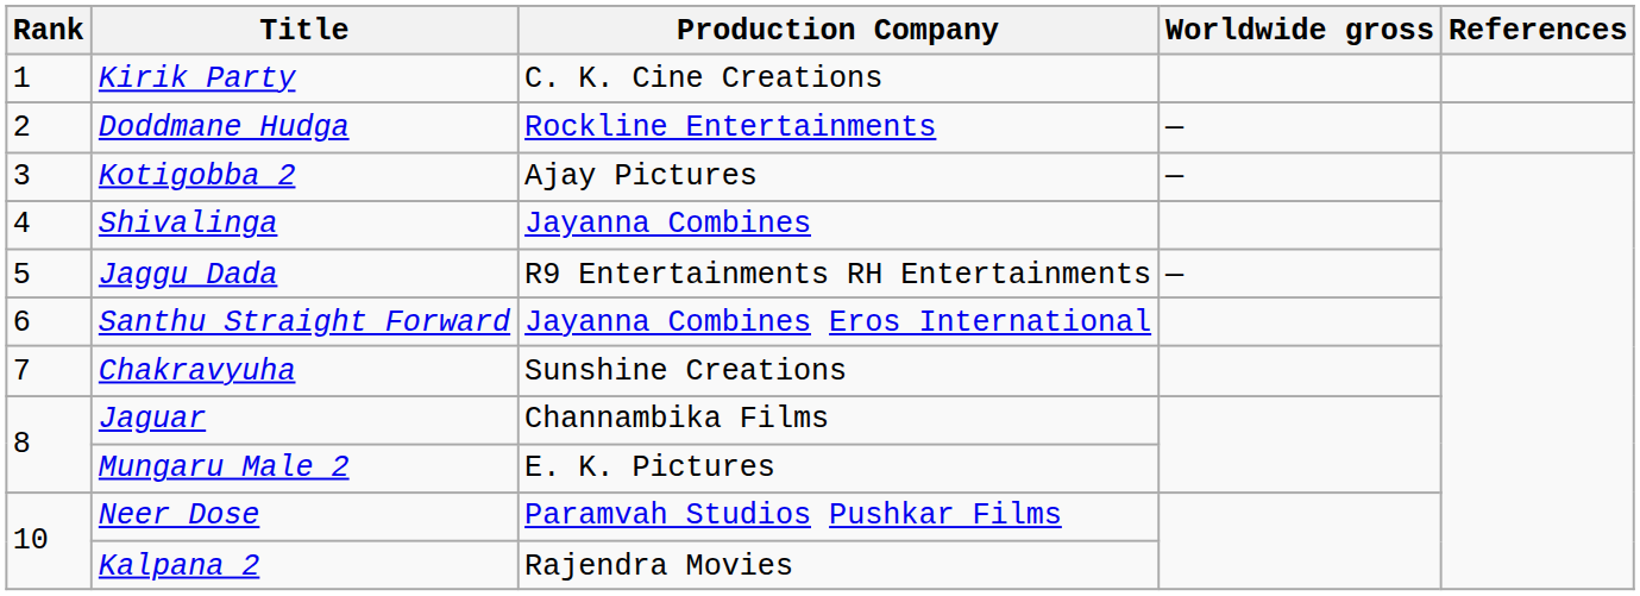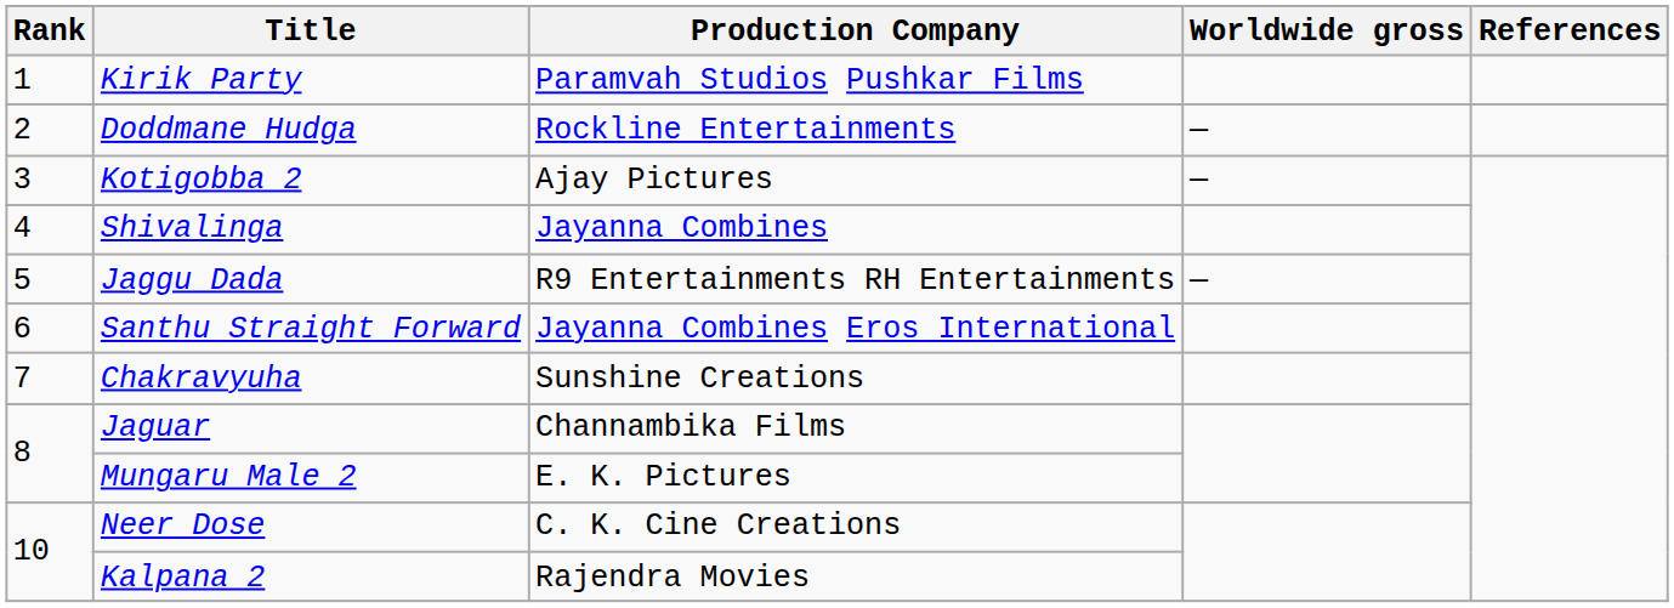 <table class="wikitable sortable" style="margin:auto; margin:auto;">
 <tr>
 <th>Rank</th>
 <th>Title</th>
 <th>Production Company</th>
 <th>Worldwide gross</th>
 <th>References</th>
 </tr>
 <tr>
 <td>1</td>
 <td><em><a href='#'>Kirik Party</a></em></td>
-<td>C. K. Cine Creations</td>
+<td><a href='#'>Paramvah Studios</a> <a href='#'>Pushkar Films</a></td>
 <td></td>
 <td></td>
 </tr>
 <tr>
 <td>2</td>
 <td><em><a href='#'>Doddmane Hudga</a></em></td>
 <td><a href='#'>Rockline Entertainments</a></td>
 <td>—</td>
 <td></td>
 </tr>
 <tr>
 <td>3</td>
 <td><em><a href='#'>Kotigobba 2</a></em></td>
 <td>Ajay Pictures</td>
 <td>—</td>
 <td rowspan="9"></td>
 </tr>
 <tr>
 <td>4</td>
 <td><em><a href='#'>Shivalinga</a></em></td>
 <td><a href='#'>Jayanna Combines</a></td>
 <td></td>
 </tr>
 <tr>
 <td>5</td>
 <td><em><a href='#'>Jaggu Dada</a></em></td>
 <td>R9 Entertainments RH Entertainments</td>
 <td>—</td>
 </tr>
 <tr>
 <td>6</td>
 <td><em><a href='#'>Santhu Straight Forward</a></em></td>
 <td><a href='#'>Jayanna Combines</a> <a href='#'>Eros International</a></td>
 <td></td>
 </tr>
 <tr>
 <td>7</td>
 <td><em><a href='#'>Chakravyuha</a></em></td>
 <td>Sunshine Creations</td>
 <td></td>
 </tr>
 <tr>
 <td rowspan="2">8</td>
 <td><em><a href='#'>Jaguar</a></em></td>
 <td>Channambika Films</td>
 <td rowspan="2"></td>
 </tr>
 <tr>
 <td><em><a href='#'>Mungaru Male 2</a></em></td>
 <td>E. K. Pictures</td>
 </tr>
 <tr>
 <td rowspan="2">10</td>
 <td><em><a href='#'>Neer Dose</a></em></td>
-<td><a href='#'>Paramvah Studios</a> <a href='#'>Pushkar Films</a></td>
+<td>C. K. Cine Creations</td>
 <td rowspan="2"></td>
 </tr>
 <tr>
 <td><em><a href='#'>Kalpana 2</a></em></td>
 <td>Rajendra Movies</td>
 </tr>
 </table>
